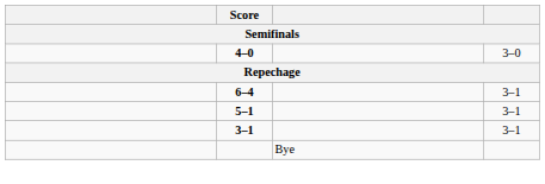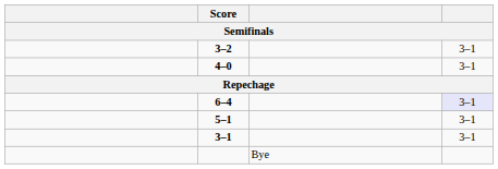 <table class="wikitable" style="text-align: left; ">
 <tr>
 <th align="right" width="270"></th>
 <th width="65">Score</th>
 <th align="left" width="270"></th>
 <th width="65"></th>
 </tr>
 <tr>
 <th colspan=4>Semifinals</th>
 </tr>
 <tr>
 <td><strong></strong></td>
+<td align="center"><strong>3–2</strong></td>
+<td></td>
+<td align=center>3–1 <strong></strong></td>
+</tr>
+<tr>
+<td><strong></strong></td>
 <td align="center"><strong>4–0</strong></td>
 <td></td>
-<td align=center>3–0 <strong></strong></td>
+<td align=center>3–1 <strong></strong></td>
 </tr>
 <tr>
 <th colspan=4>Repechage</th>
 </tr>
 <tr>
 <td><strong></strong></td>
 <td align="center"><strong>6–4</strong></td>
 <td></td>
-<td align=center>3–1 <strong></strong></td>
+<td align=center style="background: lavender;">3–1 <strong></strong></td>
 </tr>
 <tr>
 <td><strong></strong></td>
 <td align="center"><strong>5–1</strong></td>
 <td></td>
 <td align=center>3–1 <strong></strong></td>
 </tr>
 <tr>
 <td><strong></strong></td>
 <td align="center"><strong>3–1</strong></td>
 <td></td>
 <td align=center>3–1 <strong></strong></td>
 </tr>
 <tr>
 <td><strong></strong></td>
 <td></td>
 <td>Bye</td>
 <td></td>
 </tr>
 </table>
